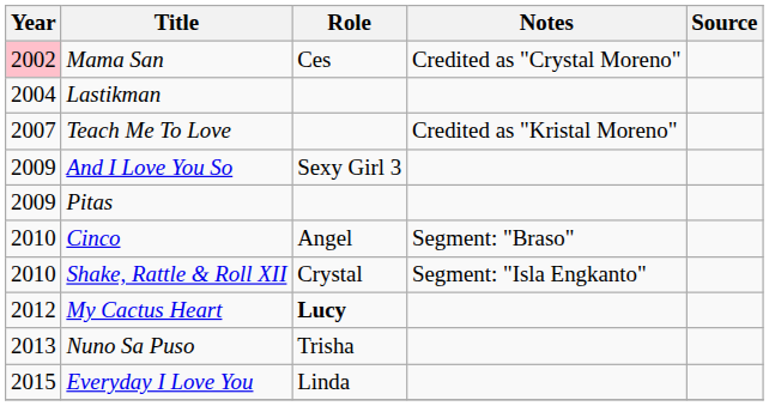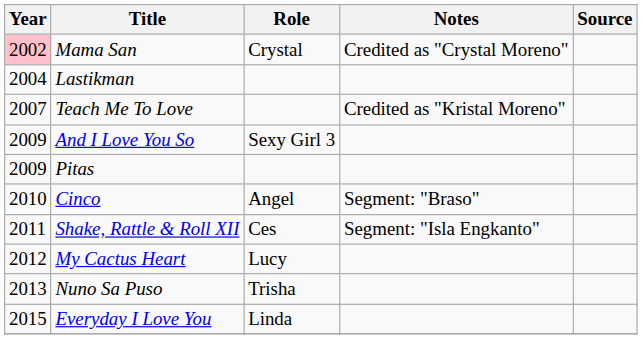 <table class="wikitable sortable" >
 <tr>
 <th>Year</th>
 <th>Title</th>
 <th>Role</th>
 <th class="unsortable">Notes </th>
 <th class="unsortable">Source </th>
 </tr>
 <tr>
 <td style="background: pink;">2002</td>
 <td><em>Mama San</em></td>
-<td>Ces</td>
+<td>Crystal</td>
 <td>Credited as "Crystal Moreno"</td>
 <td></td>
 </tr>
 <tr>
 <td>2004</td>
 <td><em>Lastikman</em></td>
 <td></td>
 <td></td>
 <td></td>
 </tr>
 <tr>
 <td>2007</td>
 <td><em>Teach Me To Love</em></td>
 <td></td>
 <td>Credited as "Kristal Moreno"</td>
 <td></td>
 </tr>
 <tr>
 <td>2009</td>
 <td><em><a href='#'>And I Love You So</a></em></td>
 <td>Sexy Girl 3</td>
 <td></td>
 <td></td>
 </tr>
 <tr>
 <td>2009</td>
 <td><em>Pitas</em></td>
 <td></td>
 <td></td>
 <td></td>
 </tr>
 <tr>
 <td>2010</td>
 <td><em><a href='#'>Cinco</a></em></td>
 <td>Angel</td>
 <td>Segment: "Braso"</td>
 <td></td>
 </tr>
 <tr>
-<td>2010</td>
+<td>2011</td>
 <td><em><a href='#'>Shake, Rattle & Roll XII</a></em></td>
-<td>Crystal</td>
+<td>Ces</td>
 <td>Segment: "Isla Engkanto"</td>
 <td></td>
 </tr>
 <tr>
 <td>2012</td>
 <td><em><a href='#'>My Cactus Heart</a></em></td>
-<td><strong>Lucy</strong></td>
+<td>Lucy</td>
 <td></td>
 <td></td>
 </tr>
 <tr>
 <td>2013</td>
 <td><em>Nuno Sa Puso</em></td>
 <td>Trisha</td>
 <td></td>
 <td></td>
 </tr>
 <tr>
 <td>2015</td>
 <td><em><a href='#'>Everyday I Love You</a></em></td>
 <td>Linda</td>
 <td></td>
 <td></td>
 </tr>
 <tr>
 </tr>
 </table>
